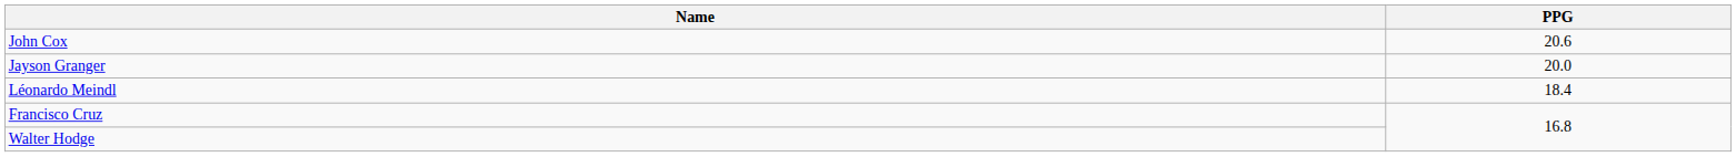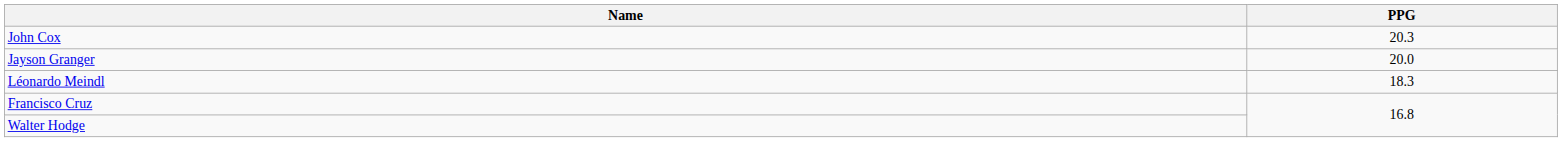 <table class=wikitable width="90%">
 <tr>
 <th width="80%">Name</th>
 <th width="20%">PPG</th>
 </tr>
 <tr>
 <td> <a href='#'>John Cox</a></td>
-<td align=center>20.6</td>
+<td align=center>20.3</td>
 </tr>
 <tr>
 <td> <a href='#'>Jayson Granger</a></td>
 <td align=center>20.0</td>
 </tr>
 <tr>
 <td> <a href='#'>Léonardo Meindl</a></td>
-<td align=center>18.4</td>
+<td align=center>18.3</td>
 </tr>
 <tr>
 <td> <a href='#'>Francisco Cruz</a></td>
 <td align=center rowspan=2>16.8</td>
 </tr>
 <tr>
 <td> <a href='#'>Walter Hodge</a></td>
 </tr>
 </table>
